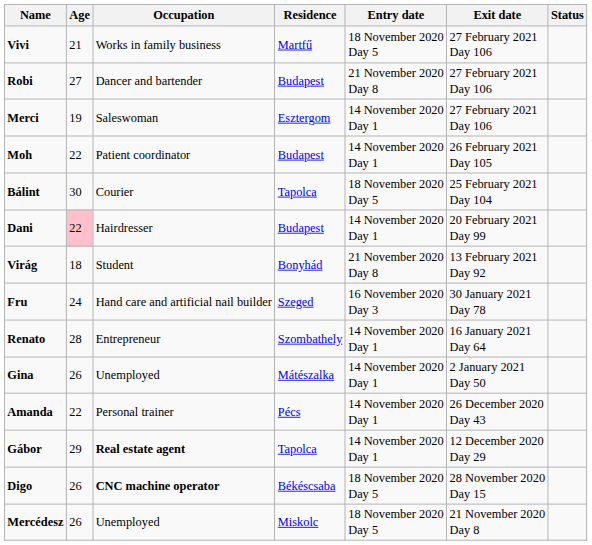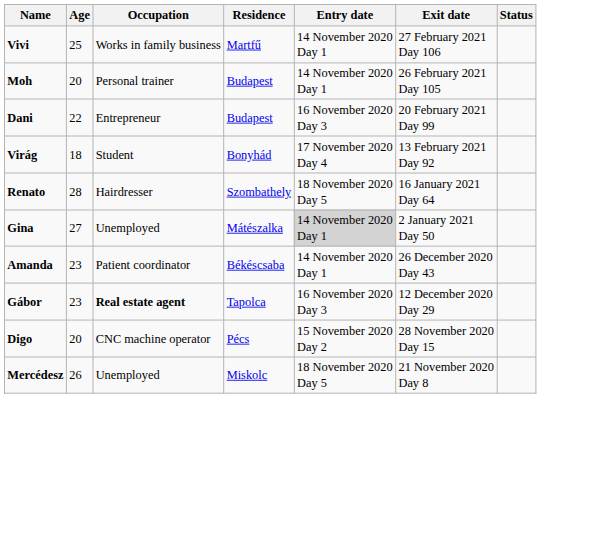 <table class="wikitable sortable" style="font-size:90%; line-height:18px;">
 <tr>
 <th>Name</th>
 <th>Age</th>
 <th>Occupation</th>
 <th>Residence</th>
 <th>Entry date</th>
 <th>Exit date</th>
 <th>Status</th>
 </tr>
 <tr>
 <td><strong>Vivi</strong><br></td>
-<td>21</td>
+<td>25</td>
 <td>Works in family business</td>
 <td><a href='#'>Martfű</a></td>
-<td>18 November 2020<br>Day 5</td>
-<td>27 February 2021<br>Day 106</td>
-<td></td>
-</tr>
-<tr>
-<td><strong>Robi</strong><br></td>
-<td>27</td>
-<td>Dancer and bartender</td>
-<td><a href='#'>Budapest</a></td>
-<td>21 November 2020<br>Day 8</td>
-<td>27 February 2021<br>Day 106</td>
-<td></td>
-</tr>
-<tr>
-<td><strong>Merci</strong><br></td>
-<td>19</td>
-<td>Saleswoman</td>
-<td><a href='#'>Esztergom</a></td>
 <td>14 November 2020<br>Day 1</td>
 <td>27 February 2021<br>Day 106</td>
 <td></td>
 </tr>
 <tr>
 <td><strong>Moh</strong><br></td>
-<td>22</td>
-<td>Patient coordinator</td>
+<td>20</td>
+<td>Personal trainer</td>
 <td><a href='#'>Budapest</a></td>
 <td>14 November 2020<br>Day 1</td>
 <td>26 February 2021<br>Day 105</td>
 <td></td>
 </tr>
 <tr>
-<td><strong>Bálint</strong><br></td>
-<td>30</td>
-<td>Courier</td>
-<td><a href='#'>Tapolca</a></td>
-<td>18 November 2020<br>Day 5</td>
-<td>25 February 2021<br>Day 104</td>
-<td></td>
-</tr>
-<tr>
 <td><strong>Dani</strong><br></td>
-<td style="background: pink;">22</td>
-<td>Hairdresser</td>
+<td>22</td>
+<td>Entrepreneur</td>
 <td><a href='#'>Budapest</a></td>
-<td>14 November 2020<br>Day 1</td>
+<td>16 November 2020<br>Day 3</td>
 <td>20 February 2021<br>Day 99</td>
 <td></td>
 </tr>
 <tr>
 <td><strong>Virág</strong><br></td>
 <td>18</td>
 <td>Student</td>
 <td><a href='#'>Bonyhád</a></td>
-<td>21 November 2020<br>Day 8</td>
+<td>17 November 2020<br>Day 4</td>
 <td>13 February 2021<br>Day 92</td>
-<td></td>
-</tr>
-<tr>
-<td><strong>Fru</strong><br></td>
-<td>24</td>
-<td>Hand care and artificial nail builder</td>
-<td><a href='#'>Szeged</a></td>
-<td>16 November 2020<br>Day 3</td>
-<td>30 January 2021<br>Day 78</td>
 <td></td>
 </tr>
 <tr>
 <td><strong>Renato</strong><br></td>
 <td>28</td>
-<td>Entrepreneur</td>
+<td>Hairdresser</td>
 <td><a href='#'>Szombathely</a></td>
-<td>14 November 2020<br>Day 1</td>
+<td>18 November 2020<br>Day 5</td>
 <td>16 January 2021<br>Day 64</td>
 <td></td>
 </tr>
 <tr>
 <td><strong>Gina</strong><br></td>
-<td>26</td>
+<td>27</td>
 <td>Unemployed</td>
 <td><a href='#'>Mátészalka</a></td>
-<td>14 November 2020<br>Day 1</td>
+<td style="background: lightgrey;">14 November 2020<br>Day 1</td>
 <td>2 January 2021<br>Day 50</td>
 <td></td>
 </tr>
 <tr>
 <td><strong>Amanda</strong><br></td>
-<td>22</td>
-<td>Personal trainer</td>
-<td><a href='#'>Pécs</a></td>
+<td>23</td>
+<td>Patient coordinator</td>
+<td><a href='#'>Békéscsaba</a></td>
 <td>14 November 2020<br>Day 1</td>
 <td>26 December 2020<br>Day 43</td>
 <td></td>
 </tr>
 <tr>
 <td><strong>Gábor</strong><br></td>
-<td>29</td>
+<td>23</td>
 <td><strong>Real estate agent</strong></td>
 <td><a href='#'>Tapolca</a></td>
-<td>14 November 2020<br>Day 1</td>
+<td>16 November 2020<br>Day 3</td>
 <td>12 December 2020<br>Day 29</td>
 <td></td>
 </tr>
 <tr>
 <td><strong>Digo</strong><br></td>
-<td>26</td>
-<td><strong>CNC machine operator</strong></td>
-<td><a href='#'>Békéscsaba</a></td>
-<td>18 November 2020<br>Day 5</td>
+<td>20</td>
+<td>CNC machine operator</td>
+<td><a href='#'>Pécs</a></td>
+<td>15 November 2020<br>Day 2</td>
 <td>28 November 2020<br>Day 15</td>
 <td></td>
 </tr>
 <tr>
 <td><strong>Mercédesz</strong><br></td>
 <td>26</td>
 <td>Unemployed</td>
 <td><a href='#'>Miskolc</a></td>
 <td>18 November 2020<br>Day 5</td>
 <td>21 November 2020<br>Day 8</td>
 <td></td>
 </tr>
 </table>
